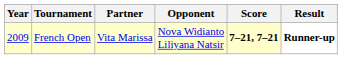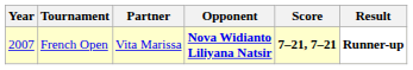 <table class="sortable wikitable" style="font-size: 90%">
 <tr>
 <th>Year</th>
 <th>Tournament</th>
 <th>Partner</th>
 <th>Opponent</th>
 <th>Score</th>
 <th>Result</th>
 </tr>
 <tr style="background:#FFFFCC">
-<td align="center"><a href='#'>2009</a></td>
+<td align="center"><a href='#'>2007</a></td>
 <td align="left"><a href='#'>French Open</a></td>
 <td align="left"> <a href='#'>Vita Marissa</a></td>
-<td align="left"> <a href='#'>Nova Widianto</a> <br>  <a href='#'>Liliyana Natsir</a></td>
+<td align="left"><strong> <a href='#'>Nova Widianto</a> <br>  <a href='#'>Liliyana Natsir</a></strong></td>
 <td align="left"><strong>7–21, 7–21</strong></td>
 <td style="text-align:left; background:white"> <strong>Runner-up</strong></td>
 </tr>
 </table>
